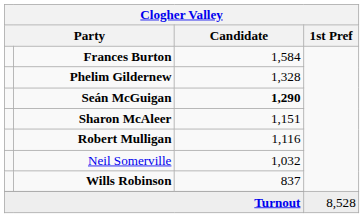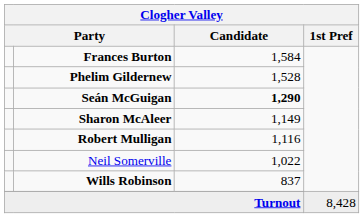 <table class="wikitable">
 <tr>
 <th colspan="4" align="center"><a href='#'>Clogher Valley</a></th>
 </tr>
 <tr>
 <th colspan="2" align="center" width=200>Party</th>
 <th width=150>Candidate</th>
 <th width=60>1st Pref</th>
 </tr>
 <tr>
 <td></td>
 <td align="right"><strong>Frances Burton</strong></td>
 <td align="right">1,584</td>
 </tr>
 <tr>
 <td></td>
 <td align="right"><strong>Phelim Gildernew</strong></td>
-<td align="right">1,328</td>
+<td align="right">1,528</td>
 </tr>
 <tr>
 <td></td>
 <td align="right"><strong>Seán McGuigan</strong></td>
 <td align="right"><strong>1,290</strong></td>
 </tr>
 <tr>
 <td></td>
 <td align="right"><strong>Sharon McAleer</strong></td>
-<td align="right">1,151</td>
+<td align="right">1,149</td>
 </tr>
 <tr>
 <td></td>
 <td align="right"><strong>Robert Mulligan</strong></td>
 <td align="right">1,116</td>
 </tr>
 <tr>
 <td></td>
 <td align="right"><a href='#'>Neil Somerville</a></td>
-<td align="right">1,032</td>
+<td align="right">1,022</td>
 </tr>
 <tr>
 <td></td>
 <td align="right"><strong>Wills Robinson</strong></td>
 <td align="right">837</td>
 </tr>
 <tr>
 </tr>
 <tr bgcolor="EEEEEE">
 <td colspan=3 align="right"><strong><a href='#'>Turnout</a></strong></td>
-<td align="right">8,528</td>
+<td align="right">8,428</td>
 </tr>
 </table>
